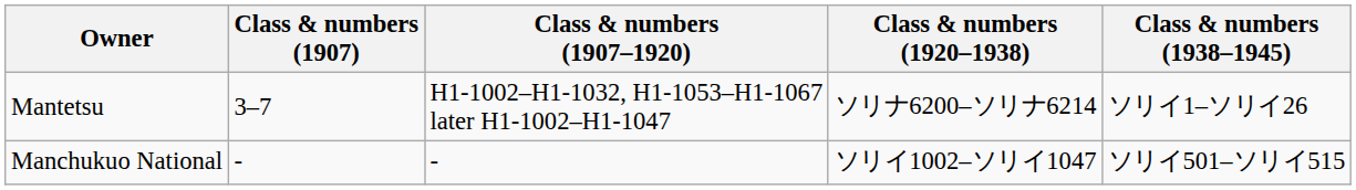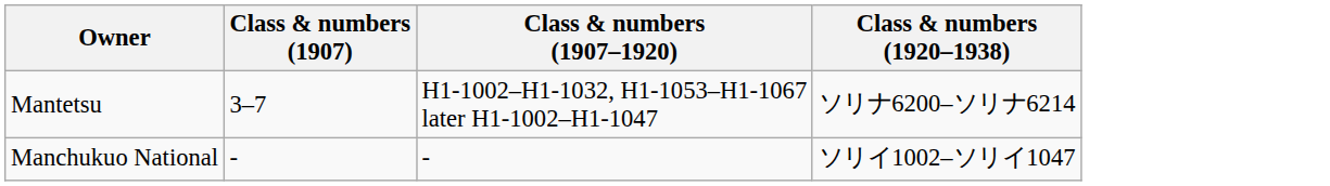 <table class="wikitable">
 <tr>
 <th>Owner</th>
 <th>Class & numbers<br>(1907)</th>
 <th>Class & numbers<br>(1907–1920)</th>
 <th>Class & numbers<br>(1920–1938)</th>
-<th>Class & numbers<br>(1938–1945)</th>
 </tr>
 <tr>
 <td>Mantetsu</td>
 <td>3–7</td>
 <td>H1-1002–H1-1032, H1-1053–H1-1067<br>later H1-1002–H1-1047</td>
 <td>ソリナ6200–ソリナ6214</td>
-<td>ソリイ1–ソリイ26</td>
 </tr>
 <tr>
 <td>Manchukuo National</td>
 <td>-</td>
 <td>-</td>
 <td>ソリイ1002–ソリイ1047</td>
-<td>ソリイ501–ソリイ515</td>
 </tr>
 </table>
